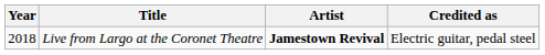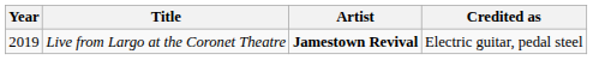 <table class="wikitable">
 <tr>
 <th>Year</th>
 <th>Title</th>
 <th>Artist</th>
 <th>Credited as</th>
 </tr>
 <tr>
-<td>2018</td>
+<td>2019</td>
 <td><em>Live from Largo at the Coronet Theatre</em></td>
 <td><strong>Jamestown Revival</strong></td>
 <td>Electric guitar, pedal steel</td>
 </tr>
 </table>
